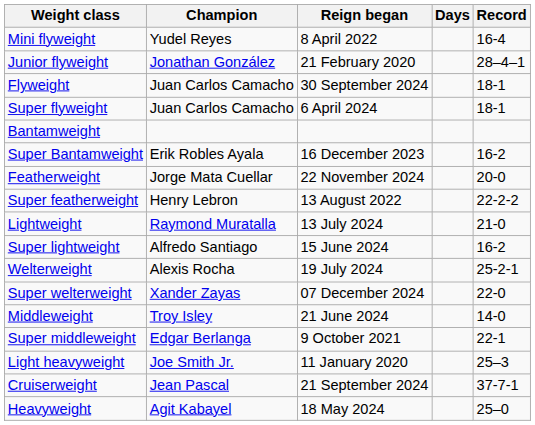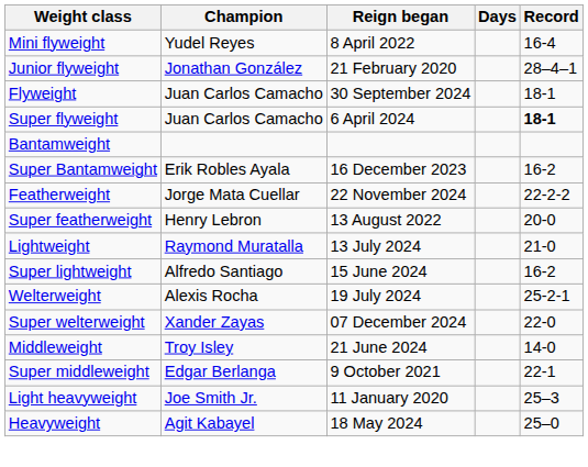 <table class="wikitable sortable" style="text-align:left">
 <tr>
 <th>Weight class</th>
 <th>Champion</th>
 <th>Reign began</th>
 <th>Days</th>
 <th>Record</th>
 </tr>
 <tr>
 <td><a href='#'>Mini flyweight</a></td>
 <td> Yudel Reyes</td>
 <td>8 April 2022</td>
 <td></td>
 <td>16-4</td>
 </tr>
 <tr>
 <td><a href='#'>Junior flyweight</a></td>
 <td> <a href='#'>Jonathan González</a></td>
 <td>21 February 2020</td>
 <td></td>
 <td>28–4–1</td>
 </tr>
 <tr>
 <td><a href='#'>Flyweight</a></td>
 <td> Juan Carlos Camacho</td>
 <td>30 September 2024</td>
 <td></td>
 <td>18-1</td>
 </tr>
 <tr>
 <td><a href='#'>Super flyweight</a></td>
 <td> Juan Carlos Camacho</td>
 <td>6 April 2024</td>
 <td></td>
-<td>18-1</td>
+<td><strong>18-1</strong></td>
 </tr>
 <tr>
 <td><a href='#'>Bantamweight</a></td>
 <td></td>
 <td></td>
 <td></td>
 <td></td>
 </tr>
 <tr>
 <td><a href='#'>Super Bantamweight</a></td>
 <td> Erik Robles Ayala</td>
 <td>16 December 2023</td>
 <td></td>
 <td>16-2</td>
 </tr>
 <tr>
 <td><a href='#'>Featherweight</a></td>
 <td> Jorge Mata Cuellar</td>
 <td>22 November 2024</td>
 <td></td>
-<td>20-0</td>
+<td>22-2-2</td>
 </tr>
 <tr>
 <td><a href='#'>Super featherweight</a></td>
 <td> Henry Lebron</td>
 <td>13 August 2022</td>
 <td></td>
-<td>22-2-2</td>
+<td>20-0</td>
 </tr>
 <tr>
 <td><a href='#'>Lightweight</a></td>
 <td> <a href='#'>Raymond Muratalla</a></td>
 <td>13 July 2024</td>
 <td></td>
 <td>21-0</td>
 </tr>
 <tr>
 <td><a href='#'>Super lightweight</a></td>
 <td> Alfredo Santiago</td>
 <td>15 June 2024</td>
 <td></td>
 <td>16-2</td>
 </tr>
 <tr>
 <td><a href='#'>Welterweight</a></td>
 <td> Alexis Rocha</td>
 <td>19 July 2024</td>
 <td></td>
 <td>25-2-1</td>
 </tr>
 <tr>
 <td><a href='#'>Super welterweight</a></td>
 <td> <a href='#'>Xander Zayas</a></td>
 <td>07 December 2024</td>
 <td></td>
 <td>22-0</td>
 </tr>
 <tr>
 <td><a href='#'>Middleweight</a></td>
 <td> <a href='#'>Troy Isley</a></td>
 <td>21 June 2024</td>
 <td></td>
 <td>14-0</td>
 </tr>
 <tr>
 <td><a href='#'>Super middleweight</a></td>
 <td> <a href='#'>Edgar Berlanga</a></td>
 <td>9 October 2021</td>
 <td></td>
 <td>22-1</td>
 </tr>
 <tr>
 <td><a href='#'>Light heavyweight</a></td>
 <td> <a href='#'>Joe Smith Jr.</a></td>
 <td>11 January 2020</td>
 <td></td>
 <td>25–3</td>
 </tr>
 <tr>
-<td><a href='#'>Cruiserweight</a></td>
-<td> <a href='#'>Jean Pascal</a></td>
-<td>21 September 2024</td>
-<td></td>
-<td>37-7-1</td>
-</tr>
-<tr>
 <td><a href='#'>Heavyweight</a></td>
 <td> <a href='#'>Agit Kabayel</a></td>
 <td>18 May 2024</td>
 <td></td>
 <td>25–0</td>
 </tr>
 </table>
